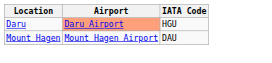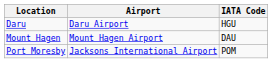 <table class="wikitable">
 <tr>
 <th>Location</th>
 <th>Airport</th>
 <th>IATA Code</th>
 </tr>
 <tr>
 <td><a href='#'>Daru</a></td>
-<td style="background: lightsalmon;"><a href='#'>Daru Airport</a></td>
+<td><a href='#'>Daru Airport</a></td>
 <td>HGU</td>
 </tr>
 <tr>
 <td><a href='#'>Mount Hagen</a></td>
 <td><a href='#'>Mount Hagen Airport</a></td>
 <td>DAU</td>
 </tr>
+<tr>
+<td><a href='#'>Port Moresby</a></td>
+<td><a href='#'>Jacksons International Airport</a></td>
+<td>POM</td>
+</tr>
 </table>
